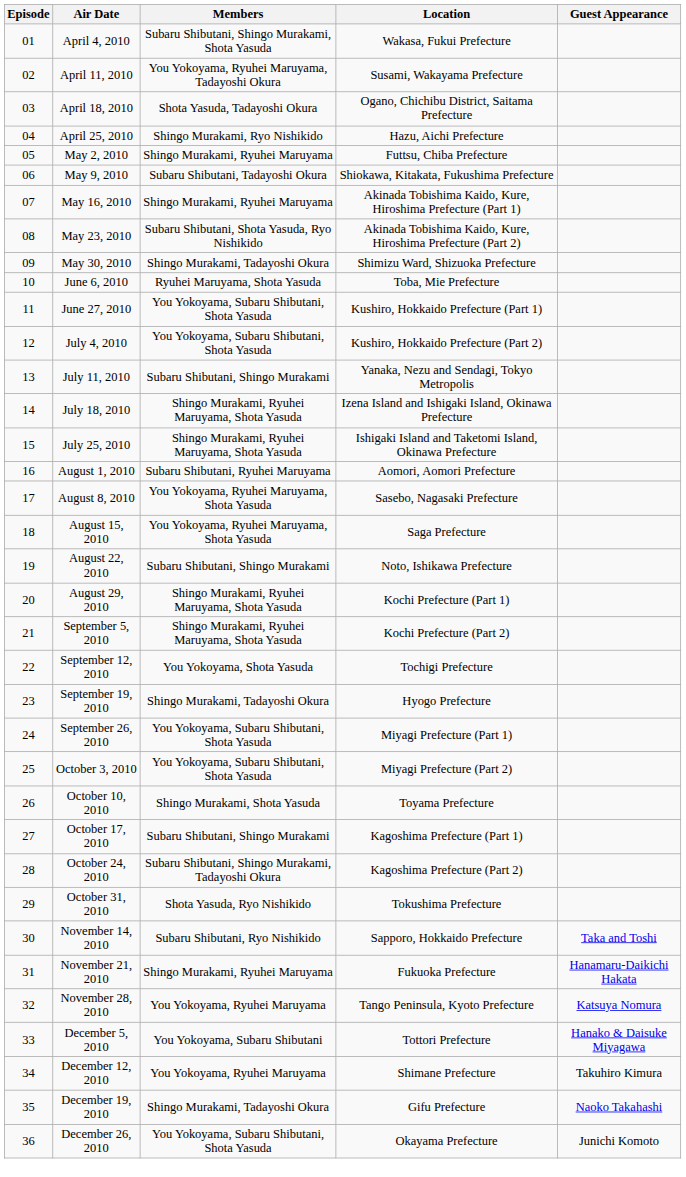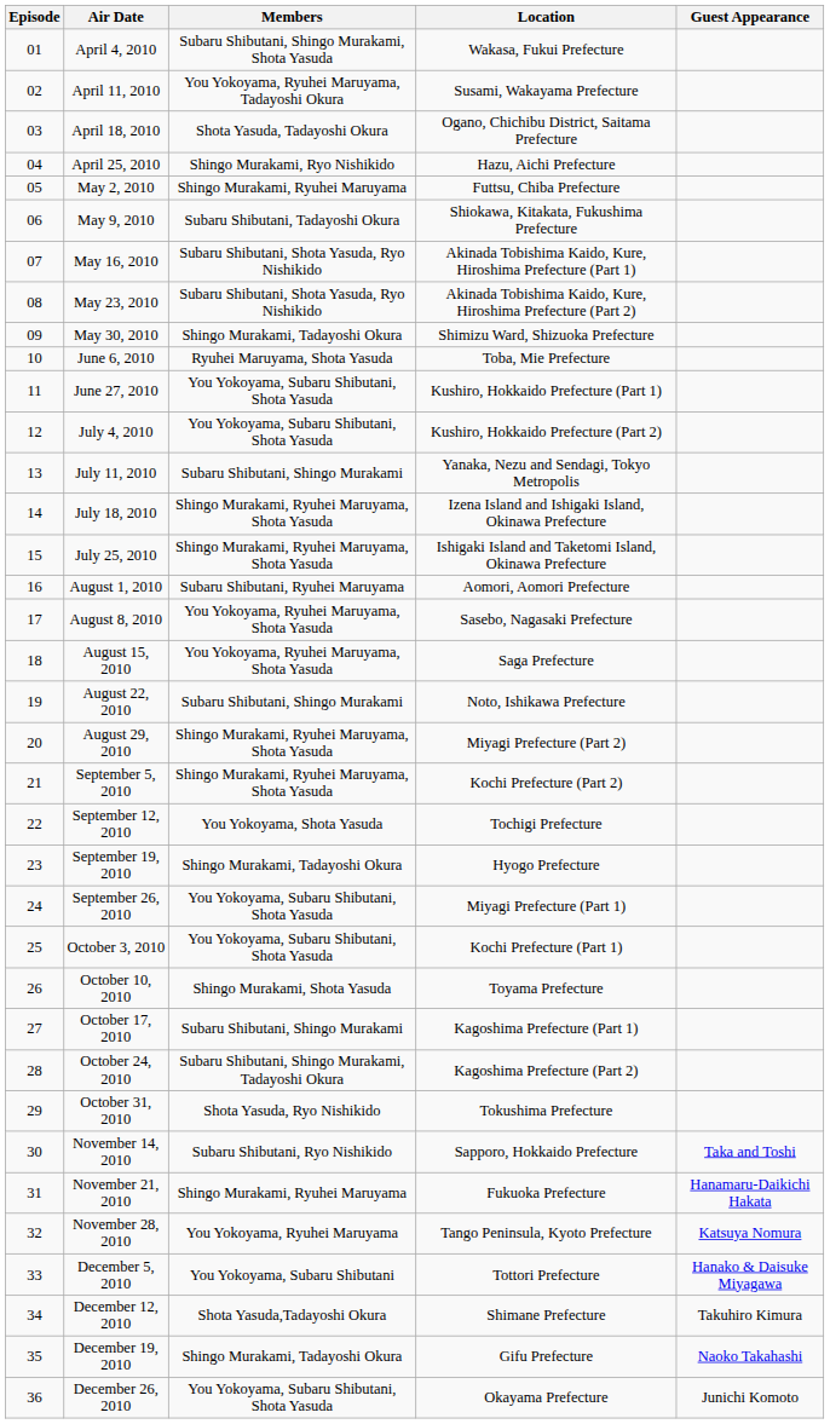 <table class="wikitable">
 <tr>
 <th>Episode</th>
 <th>Air Date</th>
 <th>Members</th>
 <th>Location</th>
 <th>Guest Appearance</th>
 </tr>
 <tr>
 <td align="center">01</td>
 <td align="center">April 4, 2010</td>
 <td align="center">Subaru Shibutani, Shingo Murakami, Shota Yasuda</td>
 <td align="center">Wakasa, Fukui Prefecture</td>
 <td align="center"></td>
 </tr>
 <tr>
 <td align="center">02</td>
 <td align="center">April 11, 2010</td>
 <td align="center">You Yokoyama, Ryuhei Maruyama, Tadayoshi Okura</td>
 <td align="center">Susami, Wakayama Prefecture</td>
 <td align="center"></td>
 </tr>
 <tr>
 <td align="center">03</td>
 <td align="center">April 18, 2010</td>
 <td align="center">Shota Yasuda, Tadayoshi Okura</td>
 <td align="center">Ogano, Chichibu District, Saitama Prefecture</td>
 <td align="center"></td>
 </tr>
 <tr>
 <td align="center">04</td>
 <td align="center">April 25, 2010</td>
 <td align="center">Shingo Murakami, Ryo Nishikido</td>
 <td align="center">Hazu, Aichi Prefecture</td>
 <td align="center"></td>
 </tr>
 <tr>
 <td align="center">05</td>
 <td align="center">May 2, 2010</td>
 <td align="center">Shingo Murakami, Ryuhei Maruyama</td>
 <td align="center">Futtsu, Chiba Prefecture</td>
 <td align="center"></td>
 </tr>
 <tr>
 <td align="center">06</td>
 <td align="center">May 9, 2010</td>
 <td align="center">Subaru Shibutani, Tadayoshi Okura</td>
 <td align="center">Shiokawa, Kitakata, Fukushima Prefecture</td>
 <td align="center"></td>
 </tr>
 <tr>
 <td align="center">07</td>
 <td align="center">May 16, 2010</td>
-<td align="center">Shingo Murakami, Ryuhei Maruyama</td>
+<td align="center">Subaru Shibutani, Shota Yasuda, Ryo Nishikido</td>
 <td align="center">Akinada Tobishima Kaido, Kure, Hiroshima Prefecture (Part 1)</td>
 <td align="center"></td>
 </tr>
 <tr>
 <td align="center">08</td>
 <td align="center">May 23, 2010</td>
 <td align="center">Subaru Shibutani, Shota Yasuda, Ryo Nishikido</td>
 <td align="center">Akinada Tobishima Kaido, Kure, Hiroshima Prefecture (Part 2)</td>
 <td align="center"></td>
 </tr>
 <tr>
 <td align="center">09</td>
 <td align="center">May 30, 2010</td>
 <td align="center">Shingo Murakami, Tadayoshi Okura</td>
 <td align="center">Shimizu Ward, Shizuoka Prefecture</td>
 <td align="center"></td>
 </tr>
 <tr>
 <td align="center">10</td>
 <td align="center">June 6, 2010</td>
 <td align="center">Ryuhei Maruyama, Shota Yasuda</td>
 <td align="center">Toba, Mie Prefecture</td>
 <td align="center"></td>
 </tr>
 <tr>
 <td align="center">11</td>
 <td align="center">June 27, 2010</td>
 <td align="center">You Yokoyama, Subaru Shibutani, Shota Yasuda</td>
 <td align="center">Kushiro, Hokkaido Prefecture (Part 1)</td>
 <td align="center"></td>
 </tr>
 <tr>
 <td align="center">12</td>
 <td align="center">July 4, 2010</td>
 <td align="center">You Yokoyama, Subaru Shibutani, Shota Yasuda</td>
 <td align="center">Kushiro, Hokkaido Prefecture (Part 2)</td>
 <td align="center"></td>
 </tr>
 <tr>
 <td align="center">13</td>
 <td align="center">July 11, 2010</td>
 <td align="center">Subaru Shibutani, Shingo Murakami</td>
 <td align="center">Yanaka, Nezu and Sendagi, Tokyo Metropolis</td>
 <td align="center"></td>
 </tr>
 <tr>
 <td align="center">14</td>
 <td align="center">July 18, 2010</td>
 <td align="center">Shingo Murakami, Ryuhei Maruyama, Shota Yasuda</td>
 <td align="center">Izena Island and Ishigaki Island, Okinawa Prefecture</td>
 <td align="center"></td>
 </tr>
 <tr>
 <td align="center">15</td>
 <td align="center">July 25, 2010</td>
 <td align="center">Shingo Murakami, Ryuhei Maruyama, Shota Yasuda</td>
 <td align="center">Ishigaki Island and Taketomi Island, Okinawa Prefecture</td>
 <td align="center"></td>
 </tr>
 <tr>
 <td align="center">16</td>
 <td align="center">August 1, 2010</td>
 <td align="center">Subaru Shibutani, Ryuhei Maruyama</td>
 <td align="center">Aomori, Aomori Prefecture</td>
 <td align="center"></td>
 </tr>
 <tr>
 <td align="center">17</td>
 <td align="center">August 8, 2010</td>
 <td align="center">You Yokoyama, Ryuhei Maruyama, Shota Yasuda</td>
 <td align="center">Sasebo, Nagasaki Prefecture</td>
 <td align="center"></td>
 </tr>
 <tr>
 <td align="center">18</td>
 <td align="center">August 15, 2010</td>
 <td align="center">You Yokoyama, Ryuhei Maruyama, Shota Yasuda</td>
 <td align="center">Saga Prefecture</td>
 <td align="center"></td>
 </tr>
 <tr>
 <td align="center">19</td>
 <td align="center">August 22, 2010</td>
 <td align="center">Subaru Shibutani, Shingo Murakami</td>
 <td align="center">Noto, Ishikawa Prefecture</td>
 <td align="center"></td>
 </tr>
 <tr>
 <td align="center">20</td>
 <td align="center">August 29, 2010</td>
 <td align="center">Shingo Murakami, Ryuhei Maruyama, Shota Yasuda</td>
-<td align="center">Kochi Prefecture (Part 1)</td>
+<td align="center">Miyagi Prefecture (Part 2)</td>
 <td align="center"></td>
 </tr>
 <tr>
 <td align="center">21</td>
 <td align="center">September 5, 2010</td>
 <td align="center">Shingo Murakami, Ryuhei Maruyama, Shota Yasuda</td>
 <td align="center">Kochi Prefecture (Part 2)</td>
 <td align="center"></td>
 </tr>
 <tr>
 <td align="center">22</td>
 <td align="center">September 12, 2010</td>
 <td align="center">You Yokoyama, Shota Yasuda</td>
 <td align="center">Tochigi Prefecture</td>
 <td align="center"></td>
 </tr>
 <tr>
 <td align="center">23</td>
 <td align="center">September 19, 2010</td>
 <td align="center">Shingo Murakami, Tadayoshi Okura</td>
 <td align="center">Hyogo Prefecture</td>
 <td align="center"></td>
 </tr>
 <tr>
 <td align="center">24</td>
 <td align="center">September 26, 2010</td>
 <td align="center">You Yokoyama, Subaru Shibutani, Shota Yasuda</td>
 <td align="center">Miyagi Prefecture (Part 1)</td>
 <td align="center"></td>
 </tr>
 <tr>
 <td align="center">25</td>
 <td align="center">October 3, 2010</td>
 <td align="center">You Yokoyama, Subaru Shibutani, Shota Yasuda</td>
-<td align="center">Miyagi Prefecture (Part 2)</td>
+<td align="center">Kochi Prefecture (Part 1)</td>
 <td align="center"></td>
 </tr>
 <tr>
 <td align="center">26</td>
 <td align="center">October 10, 2010</td>
 <td align="center">Shingo Murakami, Shota Yasuda</td>
 <td align="center">Toyama Prefecture</td>
 <td align="center"></td>
 </tr>
 <tr>
 <td align="center">27</td>
 <td align="center">October 17, 2010</td>
 <td align="center">Subaru Shibutani, Shingo Murakami</td>
 <td align="center">Kagoshima Prefecture (Part 1)</td>
 <td align="center"></td>
 </tr>
 <tr>
 <td align="center">28</td>
 <td align="center">October 24, 2010</td>
 <td align="center">Subaru Shibutani, Shingo Murakami, Tadayoshi Okura</td>
 <td align="center">Kagoshima Prefecture (Part 2)</td>
 <td align="center"></td>
 </tr>
 <tr>
 <td align="center">29</td>
 <td align="center">October 31, 2010</td>
 <td align="center">Shota Yasuda, Ryo Nishikido</td>
 <td align="center">Tokushima Prefecture</td>
 <td align="center"></td>
 </tr>
 <tr>
 <td align="center">30</td>
 <td align="center">November 14, 2010</td>
 <td align="center">Subaru Shibutani, Ryo Nishikido</td>
 <td align="center">Sapporo, Hokkaido Prefecture</td>
 <td align="center"><a href='#'>Taka and Toshi</a></td>
 </tr>
 <tr>
 <td align="center">31</td>
 <td align="center">November 21, 2010</td>
 <td align="center">Shingo Murakami, Ryuhei Maruyama</td>
 <td align="center">Fukuoka Prefecture</td>
 <td align="center"><a href='#'>Hanamaru-Daikichi Hakata</a></td>
 </tr>
 <tr>
 <td align="center">32</td>
 <td align="center">November 28, 2010</td>
 <td align="center">You Yokoyama, Ryuhei Maruyama</td>
 <td align="center">Tango Peninsula, Kyoto Prefecture</td>
 <td align="center"><a href='#'>Katsuya Nomura</a></td>
 </tr>
 <tr>
 <td align="center">33</td>
 <td align="center">December 5, 2010</td>
 <td align="center">You Yokoyama, Subaru Shibutani</td>
 <td align="center">Tottori Prefecture</td>
 <td align="center"><a href='#'>Hanako & Daisuke Miyagawa</a></td>
 </tr>
 <tr>
 <td align="center">34</td>
 <td align="center">December 12, 2010</td>
-<td align="center">You Yokoyama, Ryuhei Maruyama</td>
+<td align="center">Shota Yasuda,Tadayoshi Okura</td>
 <td align="center">Shimane Prefecture</td>
 <td align="center">Takuhiro Kimura</td>
 </tr>
 <tr>
 <td align="center">35</td>
 <td align="center">December 19, 2010</td>
 <td align="center">Shingo Murakami, Tadayoshi Okura</td>
 <td align="center">Gifu Prefecture</td>
 <td align="center"><a href='#'>Naoko Takahashi</a></td>
 </tr>
 <tr>
 <td align="center">36</td>
 <td align="center">December 26, 2010</td>
 <td align="center">You Yokoyama, Subaru Shibutani, Shota Yasuda</td>
 <td align="center">Okayama Prefecture</td>
 <td align="center">Junichi Komoto</td>
 </tr>
 </table>
